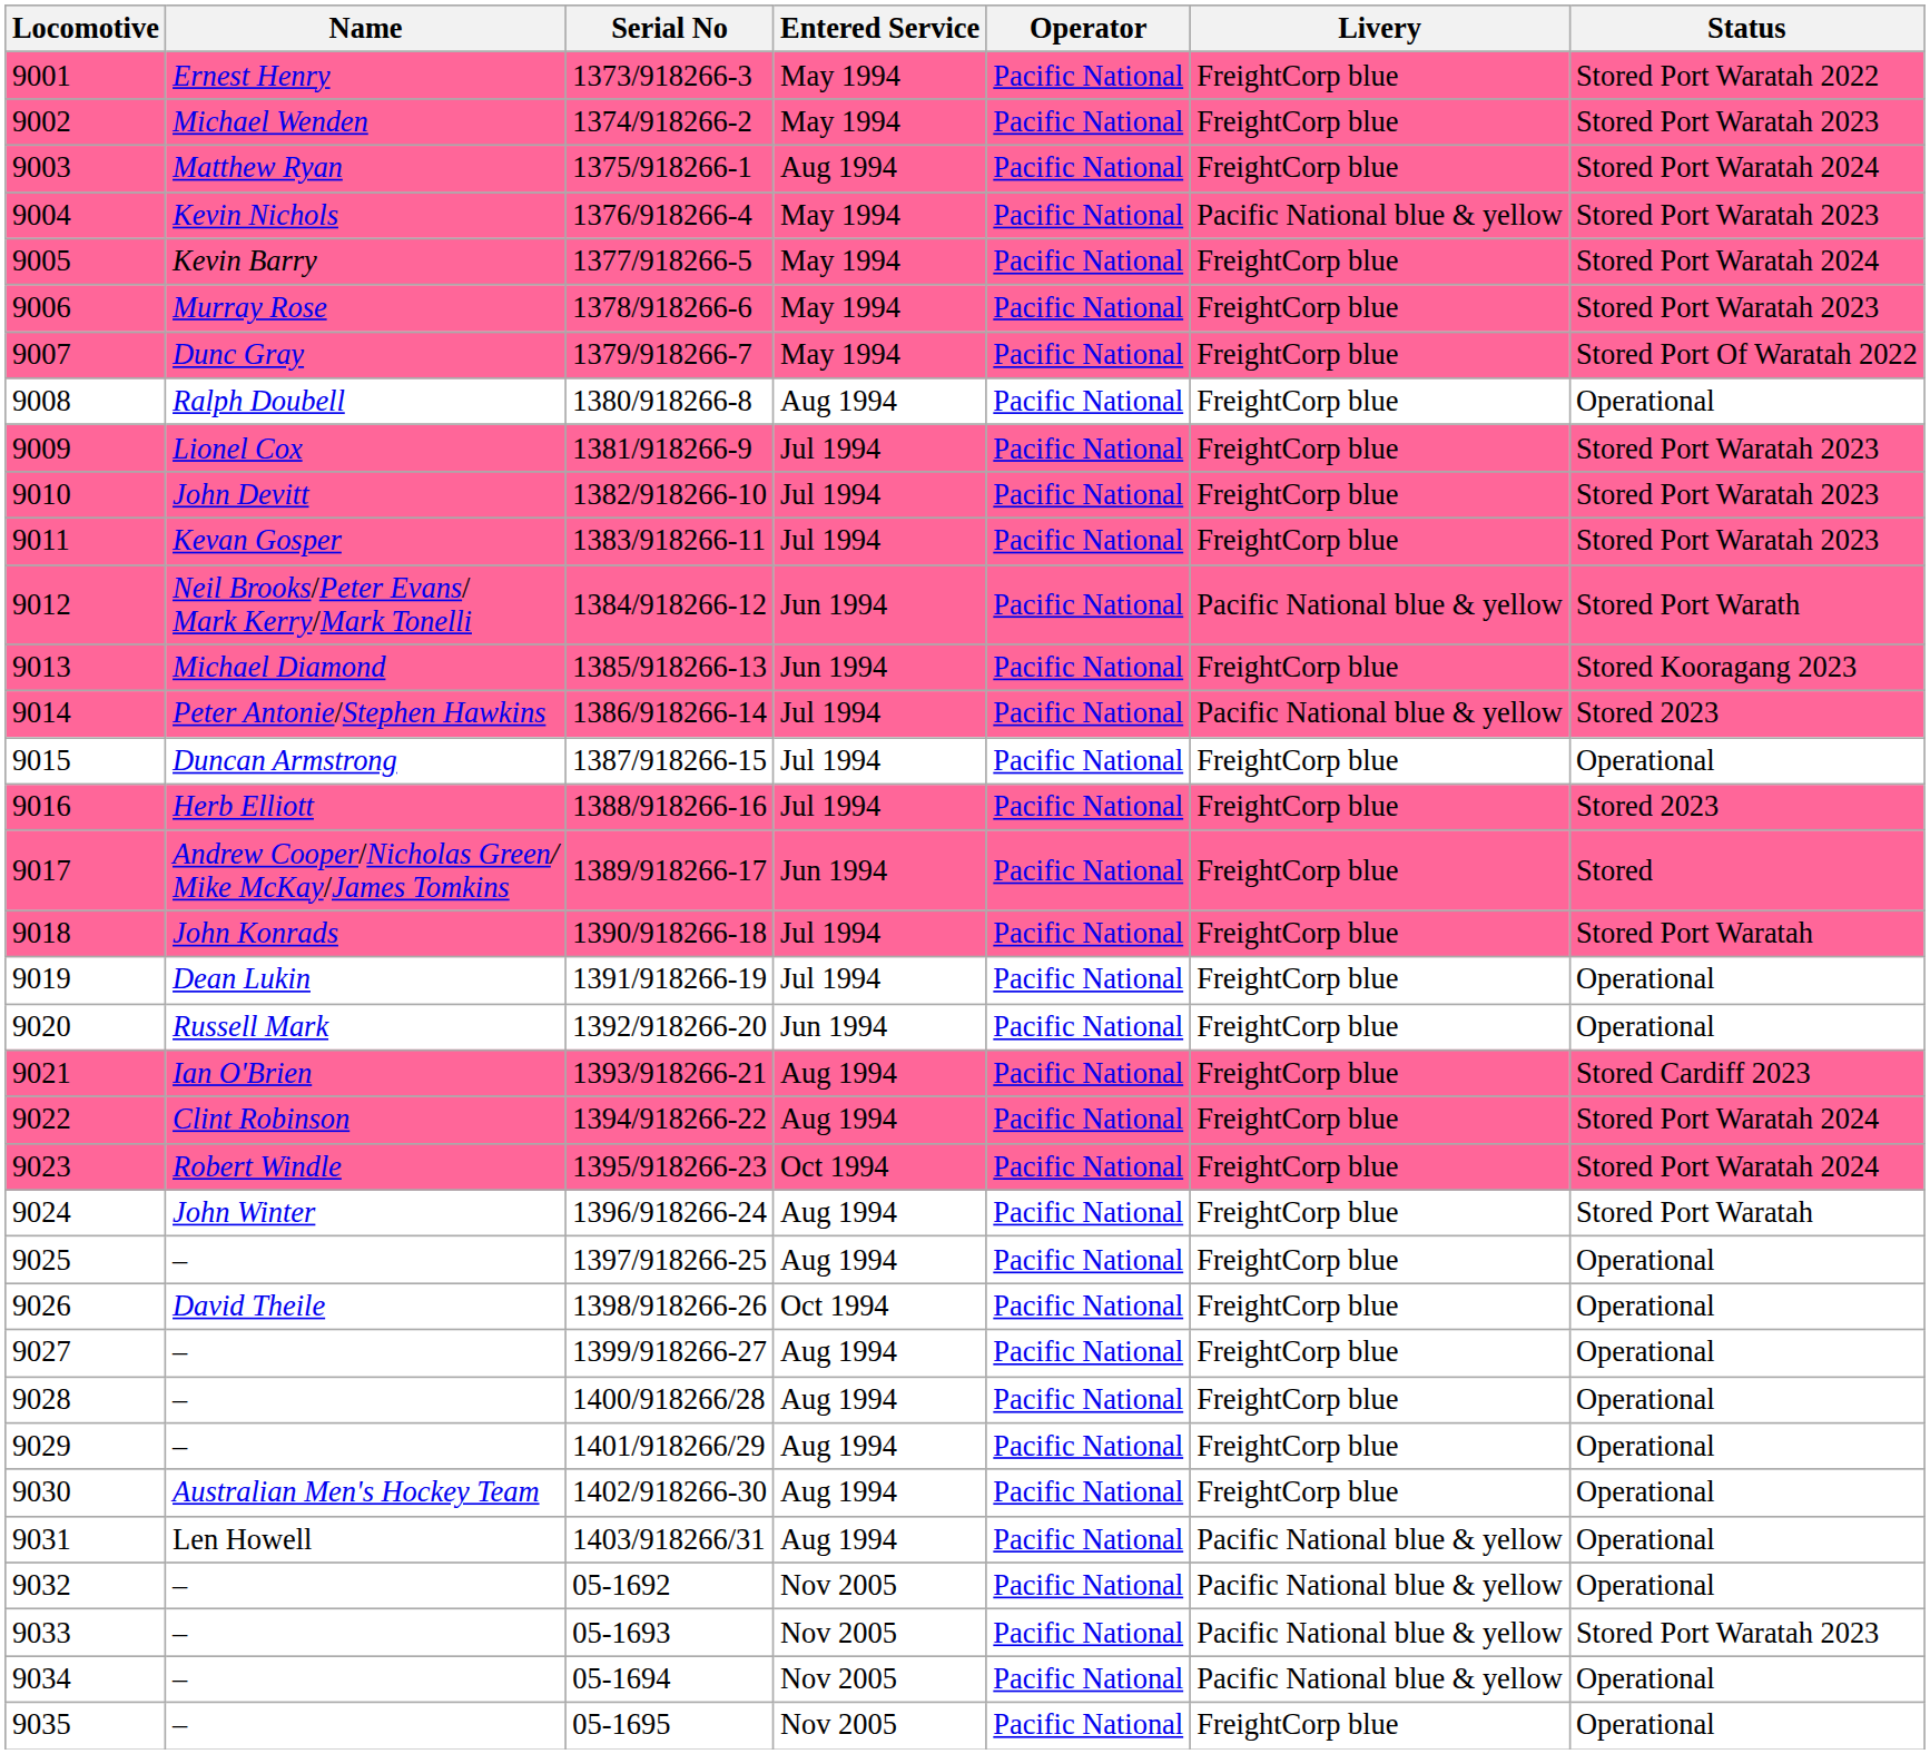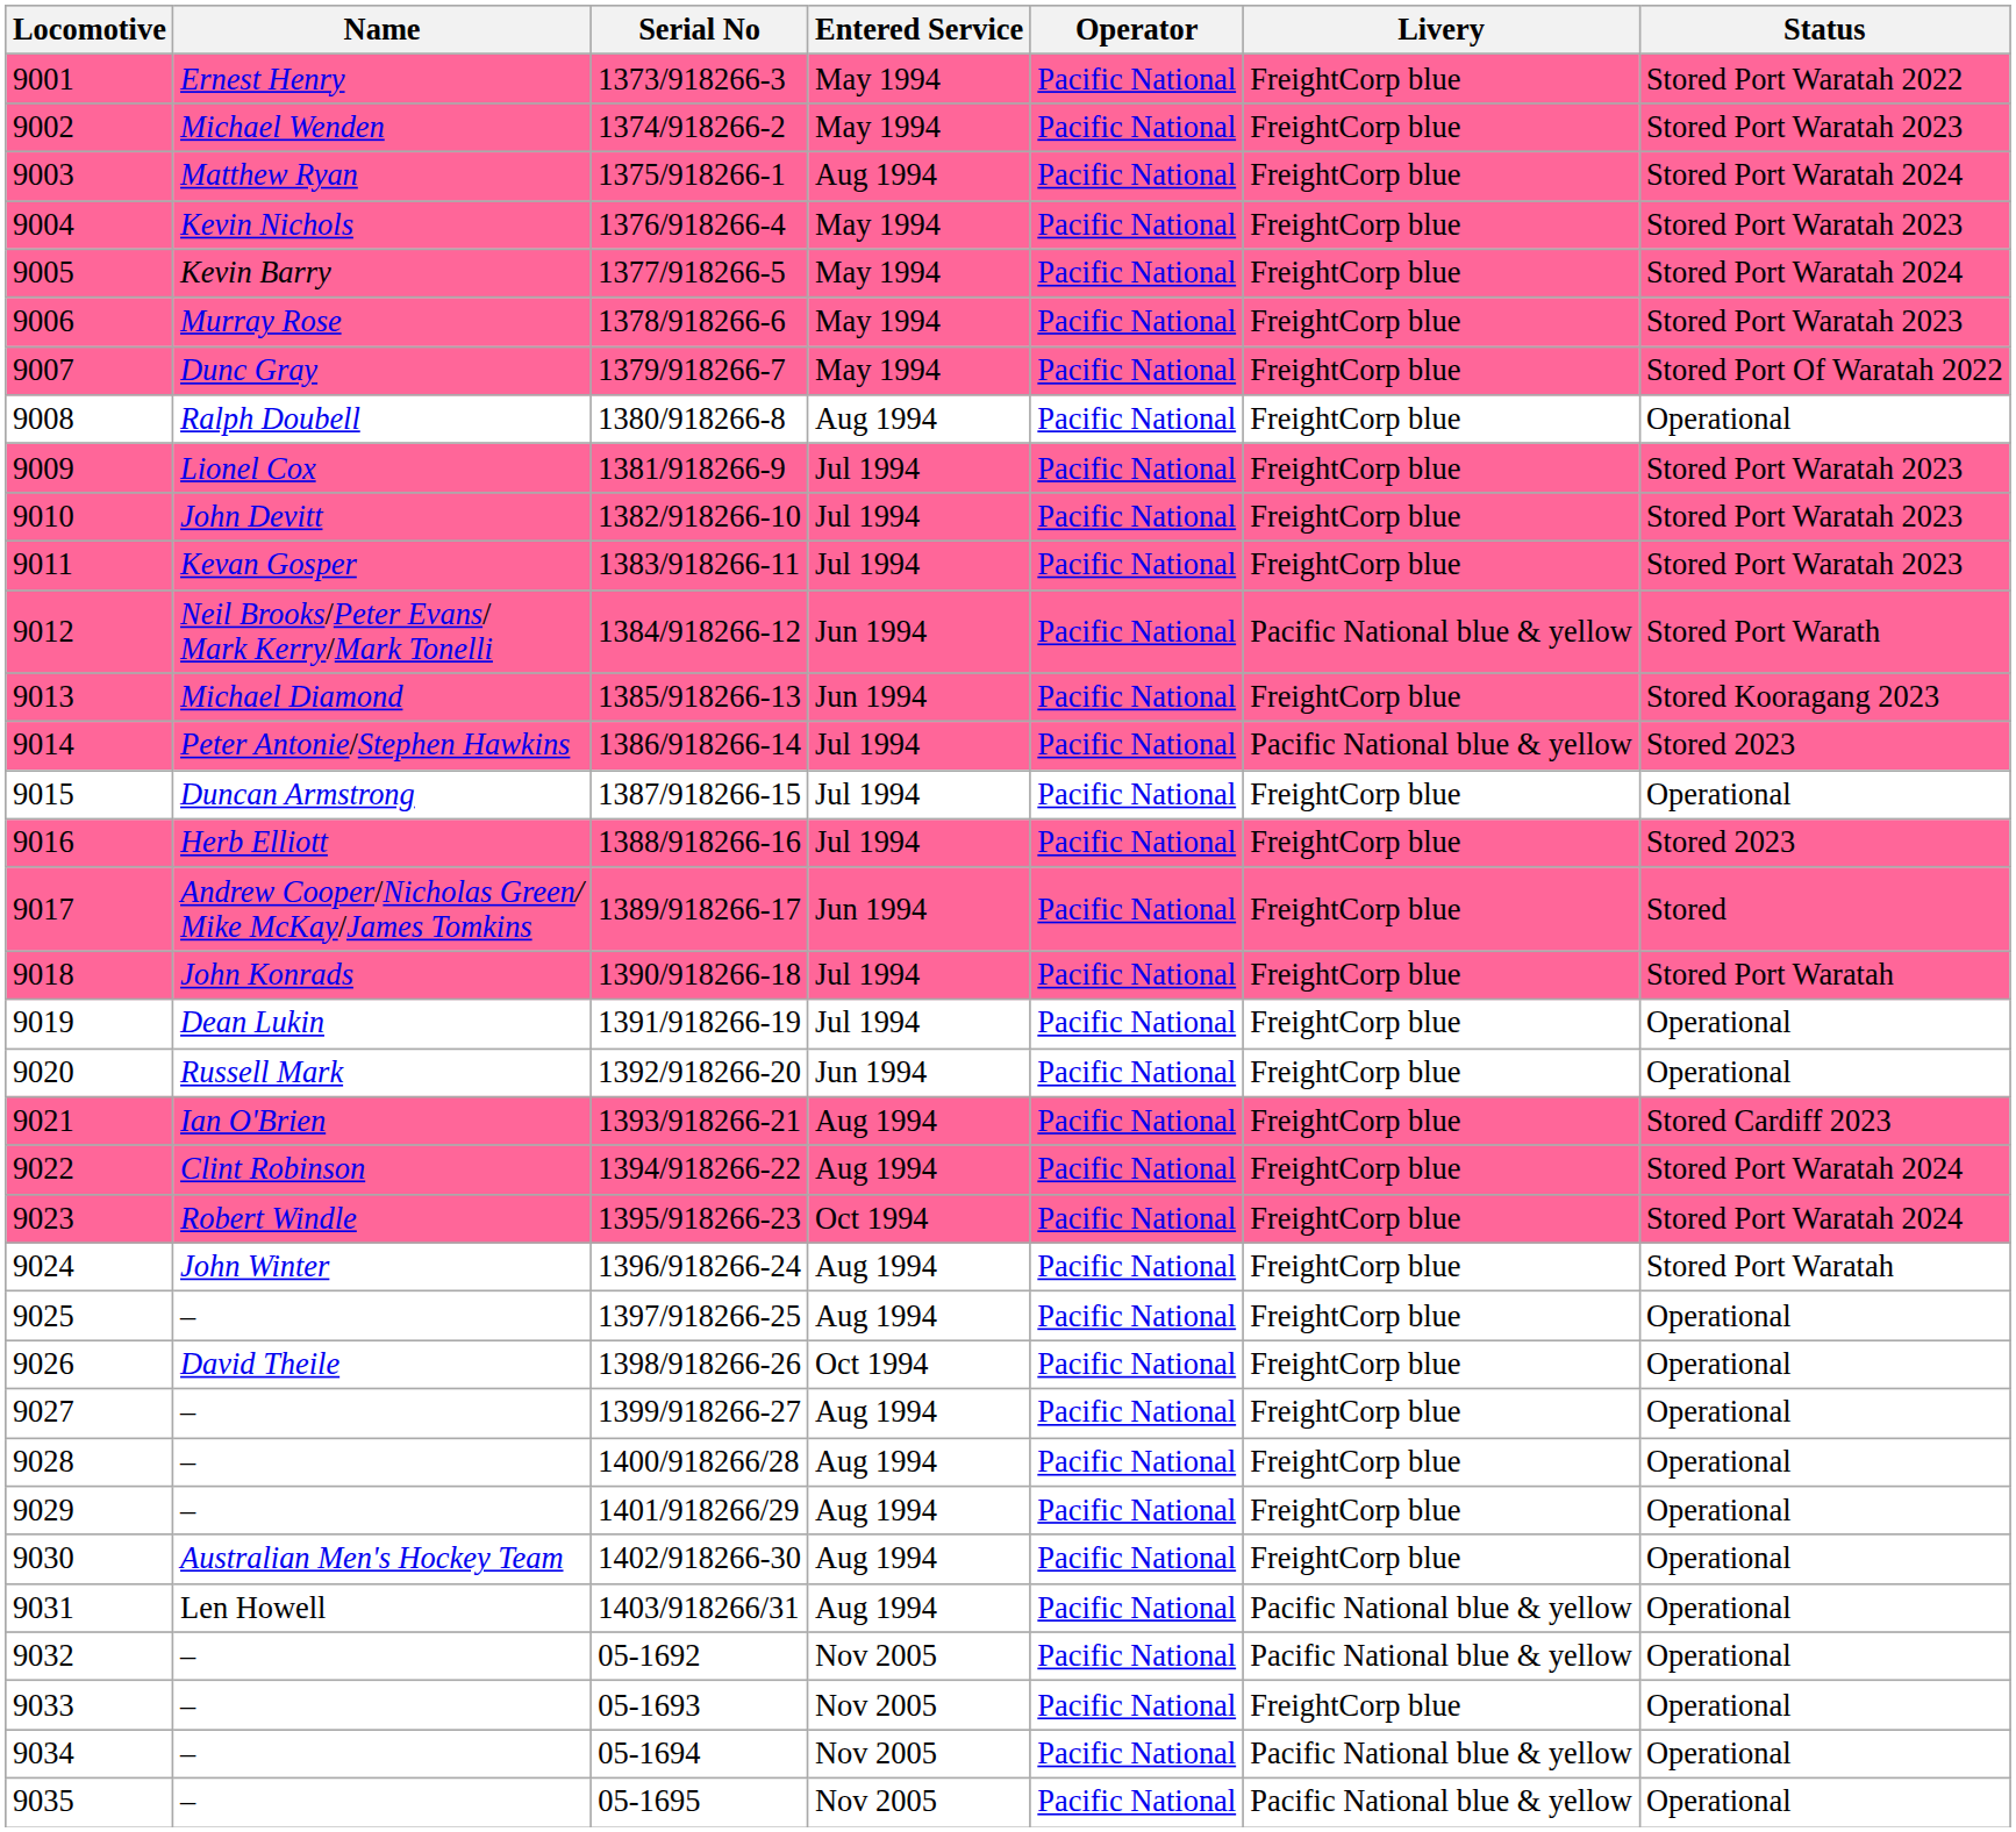 <table class="wikitable sortable">
 <tr>
 <th>Locomotive</th>
 <th>Name</th>
 <th>Serial No</th>
 <th>Entered Service</th>
 <th>Operator</th>
 <th>Livery</th>
 <th>Status</th>
 </tr>
 <tr bgcolor=#FF6699>
 <td>9001</td>
 <td><em><a href='#'>Ernest Henry</a></em></td>
 <td>1373/918266-3</td>
 <td>May 1994</td>
 <td><a href='#'>Pacific National</a></td>
 <td>FreightCorp blue</td>
 <td>Stored Port Waratah 2022</td>
 </tr>
 <tr bgcolor=#FF6699>
 <td>9002</td>
 <td><em><a href='#'>Michael Wenden</a></em></td>
 <td>1374/918266-2</td>
 <td>May 1994</td>
 <td><a href='#'>Pacific National</a></td>
 <td>FreightCorp blue</td>
 <td>Stored Port Waratah 2023</td>
 </tr>
 <tr bgcolor=#FF6699>
 <td>9003</td>
 <td><em><a href='#'>Matthew Ryan</a></em></td>
 <td>1375/918266-1</td>
 <td>Aug 1994</td>
 <td><a href='#'>Pacific National</a></td>
 <td>FreightCorp blue</td>
 <td>Stored Port Waratah 2024</td>
 </tr>
 <tr bgcolor=#FF6699>
 <td>9004</td>
 <td><em><a href='#'>Kevin Nichols</a></em></td>
 <td>1376/918266-4</td>
 <td>May 1994</td>
 <td><a href='#'>Pacific National</a></td>
-<td>Pacific National blue & yellow</td>
+<td>FreightCorp blue</td>
 <td>Stored Port Waratah 2023</td>
 </tr>
 <tr bgcolor=#FF6699>
 <td>9005</td>
 <td><em>Kevin Barry</em></td>
 <td>1377/918266-5</td>
 <td>May 1994</td>
 <td><a href='#'>Pacific National</a></td>
 <td>FreightCorp blue</td>
 <td>Stored Port Waratah 2024</td>
 </tr>
 <tr bgcolor=#FF6699>
 <td>9006</td>
 <td><em><a href='#'>Murray Rose</a></em></td>
 <td>1378/918266-6</td>
 <td>May 1994</td>
 <td><a href='#'>Pacific National</a></td>
 <td>FreightCorp blue</td>
 <td>Stored Port Waratah 2023</td>
 </tr>
 <tr bgcolor=#FF6699>
 <td>9007</td>
 <td><em><a href='#'>Dunc Gray</a></em></td>
 <td>1379/918266-7</td>
 <td>May 1994</td>
 <td><a href='#'>Pacific National</a></td>
 <td>FreightCorp blue</td>
 <td>Stored Port Of Waratah 2022</td>
 </tr>
 <tr bgcolor=#FFFFFF>
 <td>9008</td>
 <td><em><a href='#'>Ralph Doubell</a></em></td>
 <td>1380/918266-8</td>
 <td>Aug 1994</td>
 <td><a href='#'>Pacific National</a></td>
 <td>FreightCorp blue</td>
 <td>Operational</td>
 </tr>
 <tr bgcolor=#FF6699>
 <td>9009</td>
 <td><em><a href='#'>Lionel Cox</a></em></td>
 <td>1381/918266-9</td>
 <td>Jul 1994</td>
 <td><a href='#'>Pacific National</a></td>
 <td>FreightCorp blue</td>
 <td>Stored Port Waratah 2023</td>
 </tr>
 <tr bgcolor=#FF6699>
 <td>9010</td>
 <td><em><a href='#'>John Devitt</a></em></td>
 <td>1382/918266-10</td>
 <td>Jul 1994</td>
 <td><a href='#'>Pacific National</a></td>
 <td>FreightCorp blue</td>
 <td>Stored Port Waratah 2023</td>
 </tr>
 <tr bgcolor=#FF6699>
 <td>9011</td>
 <td><em><a href='#'>Kevan Gosper</a></em></td>
 <td>1383/918266-11</td>
 <td>Jul 1994</td>
 <td><a href='#'>Pacific National</a></td>
 <td>FreightCorp blue</td>
 <td>Stored Port Waratah 2023</td>
 </tr>
 <tr bgcolor=#FF6699>
 <td>9012</td>
 <td><em><a href='#'>Neil Brooks</a></em>/<em><a href='#'>Peter Evans</a></em>/<br><em><a href='#'>Mark Kerry</a></em>/<em><a href='#'>Mark Tonelli</a></em></td>
 <td>1384/918266-12</td>
 <td>Jun 1994</td>
 <td><a href='#'>Pacific National</a></td>
 <td>Pacific National blue & yellow</td>
 <td>Stored Port Warath</td>
 </tr>
 <tr bgcolor=#FF6699>
 <td>9013</td>
 <td><em><a href='#'>Michael Diamond</a></em></td>
 <td>1385/918266-13</td>
 <td>Jun 1994</td>
 <td><a href='#'>Pacific National</a></td>
 <td>FreightCorp blue</td>
 <td>Stored Kooragang 2023</td>
 </tr>
 <tr bgcolor=#FF6699>
 <td>9014</td>
 <td><em><a href='#'>Peter Antonie</a></em>/<em><a href='#'>Stephen Hawkins</a></em></td>
 <td>1386/918266-14</td>
 <td>Jul 1994</td>
 <td><a href='#'>Pacific National</a></td>
 <td>Pacific National blue & yellow</td>
 <td>Stored 2023</td>
 </tr>
 <tr bgcolor=#FFFFFF>
 <td>9015</td>
 <td><em><a href='#'>Duncan Armstrong</a></em></td>
 <td>1387/918266-15</td>
 <td>Jul 1994</td>
 <td><a href='#'>Pacific National</a></td>
 <td>FreightCorp blue</td>
 <td>Operational</td>
 </tr>
 <tr bgcolor=#FF6699>
 <td>9016</td>
 <td><em><a href='#'>Herb Elliott</a></em></td>
 <td>1388/918266-16</td>
 <td>Jul 1994</td>
 <td><a href='#'>Pacific National</a></td>
 <td>FreightCorp blue</td>
 <td>Stored 2023</td>
 </tr>
 <tr bgcolor=#FF6699>
 <td>9017</td>
 <td><em><a href='#'>Andrew Cooper</a></em>/<em><a href='#'>Nicholas Green</a>/</em><br><em><a href='#'>Mike McKay</a></em>/<em><a href='#'>James Tomkins</a></em></td>
 <td>1389/918266-17</td>
 <td>Jun 1994</td>
 <td><a href='#'>Pacific National</a></td>
 <td>FreightCorp blue</td>
 <td>Stored</td>
 </tr>
 <tr bgcolor=#FF6699>
 <td>9018</td>
 <td><em><a href='#'>John Konrads</a></em></td>
 <td>1390/918266-18</td>
 <td>Jul 1994</td>
 <td><a href='#'>Pacific National</a></td>
 <td>FreightCorp blue</td>
 <td>Stored Port Waratah</td>
 </tr>
 <tr bgcolor=#FFFFFF>
 <td>9019</td>
 <td><em><a href='#'>Dean Lukin</a></em></td>
 <td>1391/918266-19</td>
 <td>Jul 1994</td>
 <td><a href='#'>Pacific National</a></td>
 <td>FreightCorp blue</td>
 <td>Operational</td>
 </tr>
 <tr bgcolor=#FFFFFF>
 <td>9020</td>
 <td><em><a href='#'>Russell Mark</a></em></td>
 <td>1392/918266-20</td>
 <td>Jun 1994</td>
 <td><a href='#'>Pacific National</a></td>
 <td>FreightCorp blue</td>
 <td>Operational</td>
 </tr>
 <tr bgcolor=#FF6699>
 <td>9021</td>
 <td><em><a href='#'>Ian O'Brien</a></em></td>
 <td>1393/918266-21</td>
 <td>Aug 1994</td>
 <td><a href='#'>Pacific National</a></td>
 <td>FreightCorp blue</td>
 <td>Stored Cardiff 2023</td>
 </tr>
 <tr bgcolor=#FF6699>
 <td>9022</td>
 <td><em><a href='#'>Clint Robinson</a></em></td>
 <td>1394/918266-22</td>
 <td>Aug 1994</td>
 <td><a href='#'>Pacific National</a></td>
 <td>FreightCorp blue</td>
 <td>Stored Port Waratah 2024</td>
 </tr>
 <tr bgcolor=#FF6699>
 <td>9023</td>
 <td><em><a href='#'>Robert Windle</a></em></td>
 <td>1395/918266-23</td>
 <td>Oct 1994</td>
 <td><a href='#'>Pacific National</a></td>
 <td>FreightCorp blue</td>
 <td>Stored Port Waratah 2024</td>
 </tr>
 <tr bgcolor=#FFFFFF>
 <td>9024</td>
 <td><em><a href='#'>John Winter</a></em></td>
 <td>1396/918266-24</td>
 <td>Aug 1994</td>
 <td><a href='#'>Pacific National</a></td>
 <td>FreightCorp blue</td>
 <td>Stored Port Waratah</td>
 </tr>
 <tr bgcolor=#FFFFFF>
 <td>9025</td>
 <td>–</td>
 <td>1397/918266-25</td>
 <td>Aug 1994</td>
 <td><a href='#'>Pacific National</a></td>
 <td>FreightCorp blue</td>
 <td>Operational</td>
 </tr>
 <tr bgcolor=#FFFFFF>
 <td>9026</td>
 <td><em><a href='#'>David Theile</a></em></td>
 <td>1398/918266-26</td>
 <td>Oct 1994</td>
 <td><a href='#'>Pacific National</a></td>
 <td>FreightCorp blue</td>
 <td>Operational</td>
 </tr>
 <tr bgcolor=#FFFFFF>
 <td>9027</td>
 <td>–</td>
 <td>1399/918266-27</td>
 <td>Aug 1994</td>
 <td><a href='#'>Pacific National</a></td>
 <td>FreightCorp blue</td>
 <td>Operational</td>
 </tr>
 <tr bgcolor=#FFFFFF>
 <td>9028</td>
 <td>–</td>
 <td>1400/918266/28</td>
 <td>Aug 1994</td>
 <td><a href='#'>Pacific National</a></td>
 <td>FreightCorp blue</td>
 <td>Operational</td>
 </tr>
 <tr bgcolor=#FFFFFF>
 <td>9029</td>
 <td>–</td>
 <td>1401/918266/29</td>
 <td>Aug 1994</td>
 <td><a href='#'>Pacific National</a></td>
 <td>FreightCorp blue</td>
 <td>Operational</td>
 </tr>
 <tr bgcolor=#FFFFFF>
 <td>9030</td>
 <td><em><a href='#'>Australian Men's Hockey Team</a></em></td>
 <td>1402/918266-30</td>
 <td>Aug 1994</td>
 <td><a href='#'>Pacific National</a></td>
 <td>FreightCorp blue</td>
 <td>Operational</td>
 </tr>
 <tr bgcolor=#FFFFFF>
 <td>9031</td>
 <td>Len Howell</td>
 <td>1403/918266/31</td>
 <td>Aug 1994</td>
 <td><a href='#'>Pacific National</a></td>
 <td>Pacific National blue & yellow</td>
 <td>Operational</td>
 </tr>
 <tr bgcolor=#FFFFFF>
 <td>9032</td>
 <td>–</td>
 <td>05-1692</td>
 <td>Nov 2005</td>
 <td><a href='#'>Pacific National</a></td>
 <td>Pacific National blue & yellow</td>
 <td>Operational</td>
 </tr>
 <tr bgcolor=#FFFFFF>
 <td>9033</td>
 <td>–</td>
 <td>05-1693</td>
 <td>Nov 2005</td>
 <td><a href='#'>Pacific National</a></td>
-<td>Pacific National blue & yellow</td>
-<td>Stored Port Waratah 2023</td>
+<td>FreightCorp blue</td>
+<td>Operational</td>
 </tr>
 <tr bgcolor=#FFFFFF>
 <td>9034</td>
 <td>–</td>
 <td>05-1694</td>
 <td>Nov 2005</td>
 <td><a href='#'>Pacific National</a></td>
 <td>Pacific National blue & yellow</td>
 <td>Operational</td>
 </tr>
 <tr bgcolor=#FFFFFF>
 <td>9035</td>
 <td>–</td>
 <td>05-1695</td>
 <td>Nov 2005</td>
 <td><a href='#'>Pacific National</a></td>
-<td>FreightCorp blue</td>
+<td>Pacific National blue & yellow</td>
 <td>Operational</td>
 </tr>
 </table>
